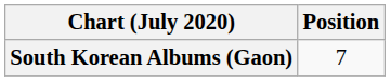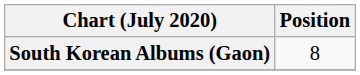 <table class="wikitable plainrowheaders" style="text-align:center;">
 <tr>
 <th>Chart (July 2020)</th>
 <th>Position</th>
 </tr>
 <tr>
 <th scope="row">South Korean Albums (Gaon)</th>
-<td>7</td>
+<td>8</td>
 </tr>
 <tr>
 </tr>
 </table>
